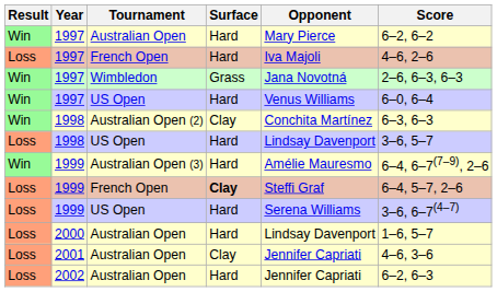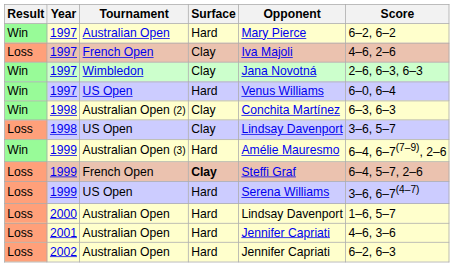 <table class="sortable wikitable">
 <tr>
 <th>Result</th>
 <th>Year</th>
 <th>Tournament</th>
 <th>Surface</th>
 <th>Opponent</th>
 <th class="unsortable">Score</th>
 </tr>
 <tr style="background:#ffffcc;">
 <td style="background:#98fb98;">Win</td>
 <td><a href='#'>1997</a></td>
 <td><a href='#'>Australian Open</a></td>
 <td>Hard</td>
 <td> <a href='#'>Mary Pierce</a></td>
 <td>6–2, 6–2</td>
 </tr>
 <tr style="background:#ebc2af;">
 <td style="background:#ffa07a;">Loss</td>
 <td><a href='#'>1997</a></td>
 <td><a href='#'>French Open</a></td>
-<td>Hard</td>
+<td>Clay</td>
 <td> <a href='#'>Iva Majoli</a></td>
 <td>4–6, 2–6</td>
 </tr>
 <tr style="background:#ccffcc;">
 <td style="background:#98fb98;">Win</td>
 <td><a href='#'>1997</a></td>
 <td><a href='#'>Wimbledon</a></td>
-<td>Grass</td>
+<td>Clay</td>
 <td> <a href='#'>Jana Novotná</a></td>
 <td>2–6, 6–3, 6–3</td>
 </tr>
 <tr style="background:#ccccff;">
 <td style="background:#98fb98;">Win</td>
 <td><a href='#'>1997</a></td>
 <td><a href='#'>US Open</a></td>
 <td>Hard</td>
 <td> <a href='#'>Venus Williams</a></td>
 <td>6–0, 6–4</td>
 </tr>
 <tr style="background:#ffffcc;">
 <td style="background:#98fb98;">Win</td>
 <td><a href='#'>1998</a></td>
 <td>Australian Open <small>(2)</small></td>
 <td>Clay</td>
 <td> <a href='#'>Conchita Martínez</a></td>
 <td>6–3, 6–3</td>
 </tr>
 <tr style="background:#ccccff;">
 <td style="background:#ffa07a;">Loss</td>
 <td><a href='#'>1998</a></td>
 <td>US Open</td>
-<td>Hard</td>
+<td>Clay</td>
 <td> <a href='#'>Lindsay Davenport</a></td>
 <td>3–6, 5–7</td>
 </tr>
 <tr style="background:#ffffcc;">
 <td style="background:#98fb98;">Win</td>
 <td><a href='#'>1999</a></td>
 <td>Australian Open <small>(3)</small></td>
 <td>Hard</td>
 <td> <a href='#'>Amélie Mauresmo</a></td>
 <td>6–4, 6–7<sup>(7–9)</sup>, 2–6</td>
 </tr>
 <tr style="background:#ebc2af;">
 <td style="background:#ffa07a;">Loss</td>
 <td><a href='#'>1999</a></td>
 <td>French Open</td>
 <td><strong>Clay</strong></td>
 <td> <a href='#'>Steffi Graf</a></td>
 <td>6–4, 5–7, 2–6</td>
 </tr>
 <tr style="background:#ccccff;">
 <td style="background:#ffa07a;">Loss</td>
 <td><a href='#'>1999</a></td>
 <td>US Open</td>
 <td>Hard</td>
 <td> <a href='#'>Serena Williams</a></td>
 <td>3–6, 6–7<sup>(4–7)</sup></td>
 </tr>
 <tr style="background:#ffffcc;">
 <td style="background:#ffa07a;">Loss</td>
 <td><a href='#'>2000</a></td>
 <td>Australian Open</td>
 <td>Hard</td>
 <td> Lindsay Davenport</td>
 <td>1–6, 5–7</td>
 </tr>
 <tr style="background:#ffffcc;">
 <td style="background:#ffa07a;">Loss</td>
 <td><a href='#'>2001</a></td>
 <td>Australian Open</td>
-<td>Clay</td>
+<td>Hard</td>
 <td> <a href='#'>Jennifer Capriati</a></td>
 <td>4–6, 3–6</td>
 </tr>
 <tr style="background:#ffffcc;">
 <td style="background:#ffa07a;">Loss</td>
 <td><a href='#'>2002</a></td>
 <td>Australian Open</td>
 <td>Hard</td>
 <td> Jennifer Capriati</td>
 <td>6–2, 6–3</td>
 </tr>
 </table>
